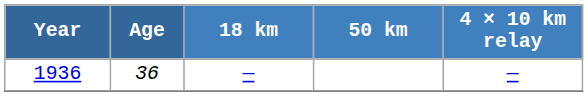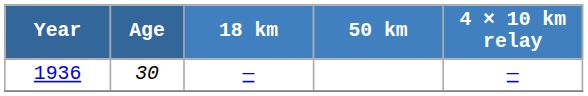 <table class="wikitable" style="font-size:95%; text-align:center; border:grey solid 1px; border-collapse:collapse; background:#ffffff;">
 <tr>
 <th style="background-color:#369; color:white; width:60px;"> Year </th>
 <th style="background-color:#369; color:white; width:40px;"> Age </th>
 <th style="background-color:#4180be; color:white; width:75px;"> 18 km </th>
 <th style="background-color:#4180be; color:white; width:75px;"> 50 km </th>
 <th style="background-color:#4180be; color:white; width:75px;"> 4 × 10 km <br> relay </th>
 </tr>
 <tr>
 <td><a href='#'>1936</a></td>
-<td><em>36</em></td>
+<td><em>30</em></td>
 <td><a href='#'>—</a></td>
 <td><a href='#'></a></td>
 <td><a href='#'>—</a></td>
 </tr>
 <tr>
 </tr>
 </table>
